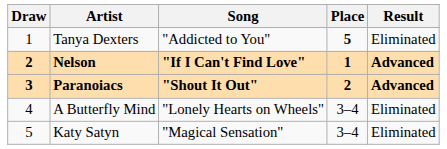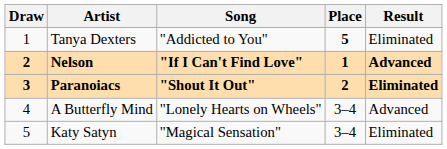 <table class="sortable wikitable" style="margin: 1em auto 1em auto; text-align:center;">
 <tr>
 <th>Draw</th>
 <th>Artist</th>
 <th>Song</th>
 <th>Place</th>
 <th>Result</th>
 </tr>
 <tr>
 <td>1</td>
 <td align="left">Tanya Dexters</td>
 <td align="left">"Addicted to You"</td>
 <td><strong>5</strong></td>
 <td align="left">Eliminated</td>
 </tr>
 <tr style="font-weight:bold; background:navajowhite;">
 <td>2</td>
 <td align="left">Nelson</td>
 <td align="left">"If I Can't Find Love"</td>
 <td>1</td>
 <td align="left">Advanced</td>
 </tr>
 <tr style="font-weight:bold; background:navajowhite;">
 <td>3</td>
 <td align="left">Paranoiacs</td>
 <td align="left">"Shout It Out"</td>
 <td>2</td>
-<td align="left">Advanced</td>
+<td align="left">Eliminated</td>
 </tr>
 <tr>
 <td>4</td>
 <td align="left">A Butterfly Mind</td>
 <td align="left">"Lonely Hearts on Wheels"</td>
 <td>3–4</td>
-<td align="left">Eliminated</td>
+<td align="left">Advanced</td>
 </tr>
 <tr>
 <td>5</td>
 <td align="left">Katy Satyn</td>
 <td align="left">"Magical Sensation"</td>
 <td>3–4</td>
 <td align="left">Eliminated</td>
 </tr>
 </table>
